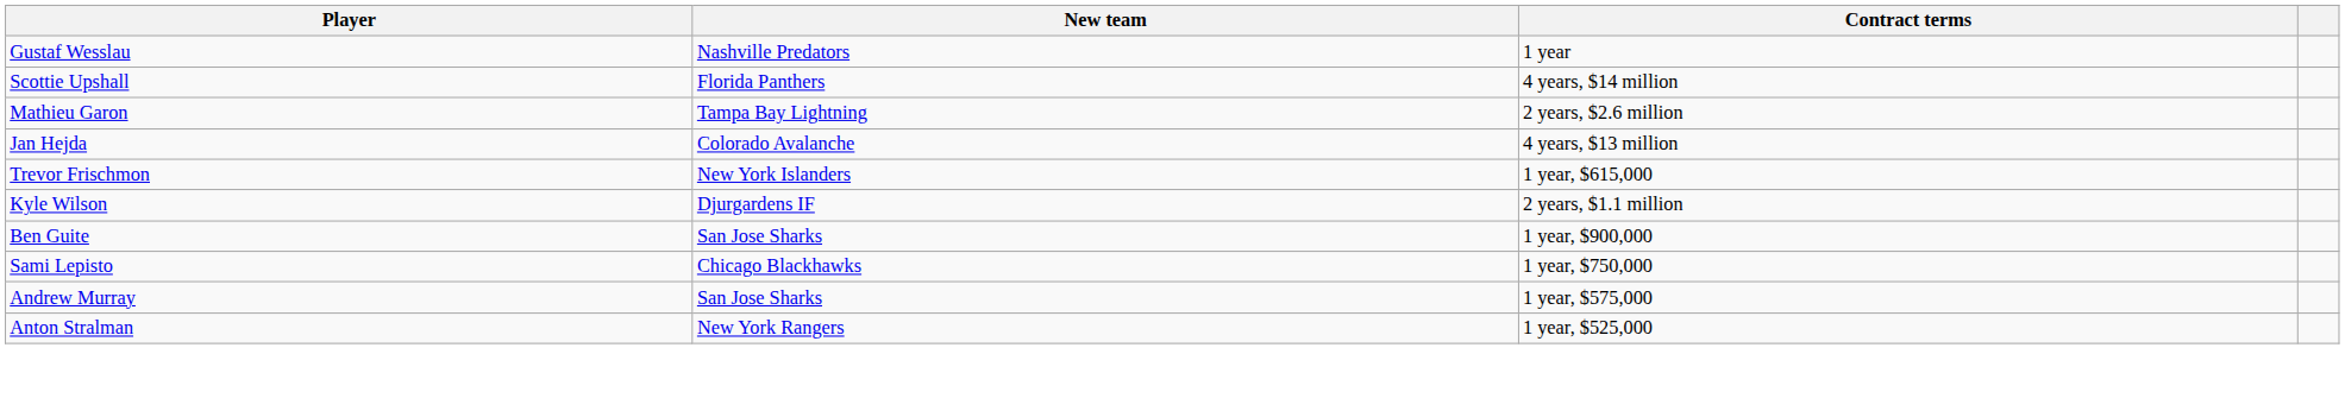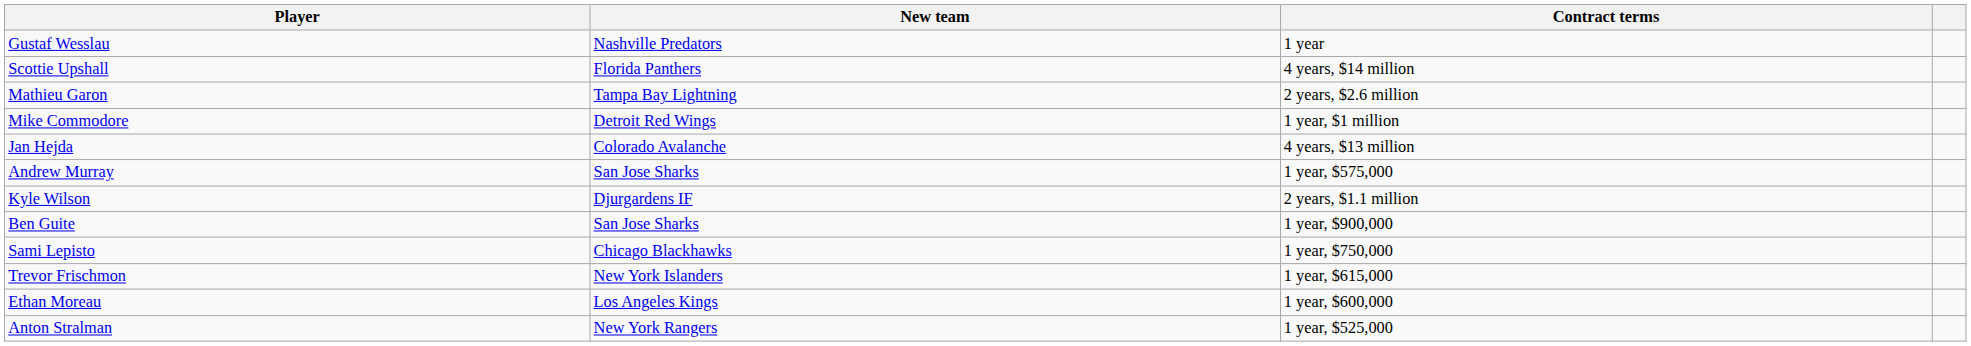 <table class="wikitable" style="width:97%;">
 <tr>
 <th>Player</th>
 <th>New team</th>
 <th>Contract terms</th>
 <th></th>
 </tr>
 <tr>
 <td><a href='#'>Gustaf Wesslau</a></td>
 <td><a href='#'>Nashville Predators</a></td>
 <td>1 year</td>
 <td></td>
 </tr>
 <tr>
 <td><a href='#'>Scottie Upshall</a></td>
 <td><a href='#'>Florida Panthers</a></td>
 <td>4 years, $14 million</td>
 <td></td>
 </tr>
 <tr>
 <td><a href='#'>Mathieu Garon</a></td>
 <td><a href='#'>Tampa Bay Lightning</a></td>
 <td>2 years, $2.6 million</td>
 <td></td>
 </tr>
 <tr>
+<td><a href='#'>Mike Commodore</a></td>
+<td><a href='#'>Detroit Red Wings</a></td>
+<td>1 year, $1 million</td>
+<td></td>
+</tr>
+<tr>
 <td><a href='#'>Jan Hejda</a></td>
 <td><a href='#'>Colorado Avalanche</a></td>
 <td>4 years, $13 million</td>
 <td></td>
 </tr>
 <tr>
-<td><a href='#'>Trevor Frischmon</a></td>
-<td><a href='#'>New York Islanders</a></td>
-<td>1 year, $615,000</td>
+<td><a href='#'>Andrew Murray</a></td>
+<td><a href='#'>San Jose Sharks</a></td>
+<td>1 year, $575,000</td>
 <td></td>
 </tr>
 <tr>
 <td><a href='#'>Kyle Wilson</a></td>
 <td><a href='#'>Djurgardens IF</a></td>
 <td>2 years, $1.1 million</td>
 <td></td>
 </tr>
 <tr>
 <td><a href='#'>Ben Guite</a></td>
 <td><a href='#'>San Jose Sharks</a></td>
 <td>1 year, $900,000</td>
 <td></td>
 </tr>
 <tr>
 <td><a href='#'>Sami Lepisto</a></td>
 <td><a href='#'>Chicago Blackhawks</a></td>
 <td>1 year, $750,000</td>
 <td></td>
 </tr>
 <tr>
-<td><a href='#'>Andrew Murray</a></td>
-<td><a href='#'>San Jose Sharks</a></td>
-<td>1 year, $575,000</td>
+<td><a href='#'>Trevor Frischmon</a></td>
+<td><a href='#'>New York Islanders</a></td>
+<td>1 year, $615,000</td>
+<td></td>
+</tr>
+<tr>
+<td><a href='#'>Ethan Moreau</a></td>
+<td><a href='#'>Los Angeles Kings</a></td>
+<td>1 year, $600,000</td>
 <td></td>
 </tr>
 <tr>
 <td><a href='#'>Anton Stralman</a></td>
 <td><a href='#'>New York Rangers</a></td>
 <td>1 year, $525,000</td>
 <td></td>
 </tr>
 </table>
